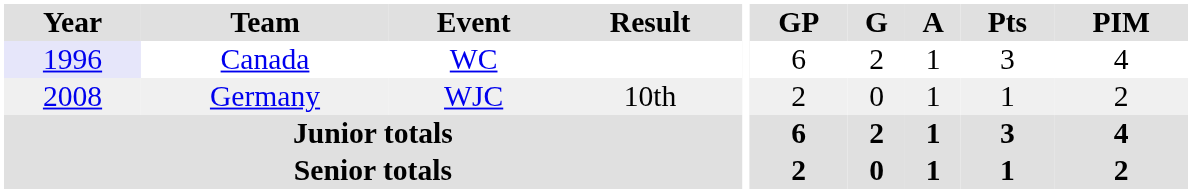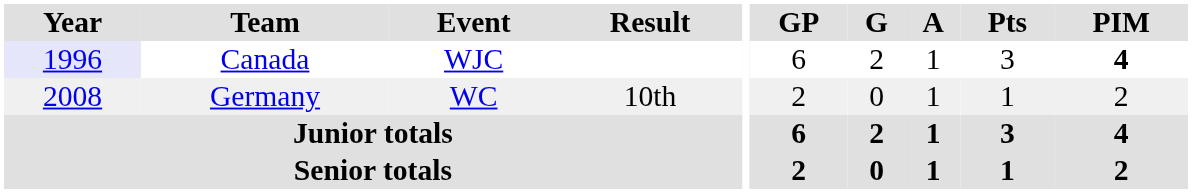 <table border="0" cellpadding="1" cellspacing="0" ID="Table3" style="text-align:center; width:40em">
 <tr ALIGN="center" bgcolor="#e0e0e0">
 <th>Year</th>
 <th>Team</th>
 <th>Event</th>
 <th>Result</th>
 <th rowspan="99" bgcolor="#ffffff"></th>
 <th>GP</th>
 <th>G</th>
 <th>A</th>
 <th>Pts</th>
 <th>PIM</th>
 </tr>
 <tr ALIGN="center">
 <td style="background: lavender;"><a href='#'>1996</a></td>
 <td><a href='#'>Canada</a></td>
-<td><a href='#'>WC</a></td>
+<td><a href='#'>WJC</a></td>
 <td></td>
 <td>6</td>
 <td>2</td>
 <td>1</td>
 <td>3</td>
-<td>4</td>
+<td><strong>4</strong></td>
 </tr>
 <tr ALIGN="center" bgcolor="#f0f0f0">
 <td><a href='#'>2008</a></td>
 <td><a href='#'>Germany</a></td>
-<td><a href='#'>WJC</a></td>
+<td><a href='#'>WC</a></td>
 <td>10th</td>
 <td>2</td>
 <td>0</td>
 <td>1</td>
 <td>1</td>
 <td>2</td>
 </tr>
 <tr bgcolor="#e0e0e0">
 <th colspan="4">Junior totals</th>
 <th>6</th>
 <th>2</th>
 <th>1</th>
 <th>3</th>
 <th>4</th>
 </tr>
 <tr bgcolor="#e0e0e0">
 <th colspan="4">Senior totals</th>
 <th>2</th>
 <th>0</th>
 <th>1</th>
 <th>1</th>
 <th>2</th>
 </tr>
 </table>
